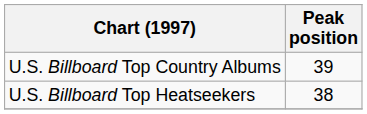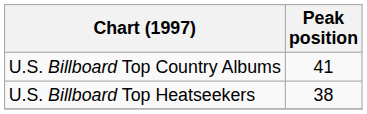 <table class="wikitable">
 <tr>
 <th>Chart (1997)</th>
 <th>Peak<br>position</th>
 </tr>
 <tr>
 <td>U.S. <em>Billboard</em> Top Country Albums</td>
-<td align="center">39</td>
+<td align="center">41</td>
 </tr>
 <tr>
 <td>U.S. <em>Billboard</em> Top Heatseekers</td>
 <td align="center">38</td>
 </tr>
 <tr>
 </tr>
 </table>
